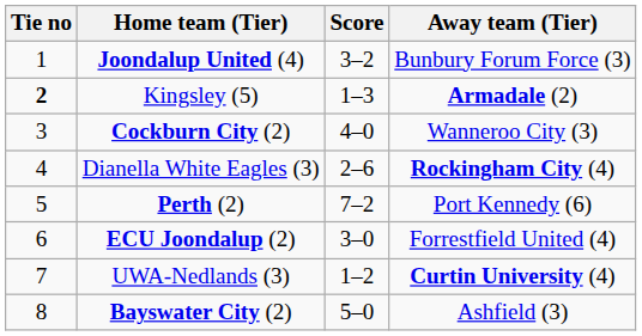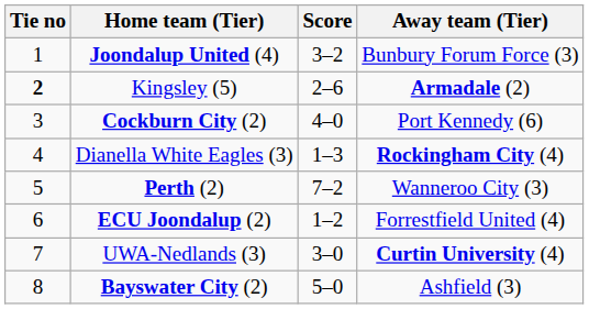 <table class="wikitable" style="text-align:center">
 <tr>
 <th>Tie no</th>
 <th>Home team (Tier)</th>
 <th>Score</th>
 <th>Away team (Tier)</th>
 </tr>
 <tr>
 <td>1</td>
 <td><strong><a href='#'>Joondalup United</a></strong> (4)</td>
 <td>3–2</td>
 <td><a href='#'>Bunbury Forum Force</a> (3)</td>
 </tr>
 <tr>
 <td><strong>2</strong></td>
 <td><a href='#'>Kingsley</a> (5)</td>
-<td>1–3</td>
+<td>2–6</td>
 <td><strong><a href='#'>Armadale</a></strong> (2)</td>
 </tr>
 <tr>
 <td>3</td>
 <td><strong><a href='#'>Cockburn City</a></strong> (2)</td>
 <td>4–0</td>
-<td><a href='#'>Wanneroo City</a> (3)</td>
+<td><a href='#'>Port Kennedy</a> (6)</td>
 </tr>
 <tr>
 <td>4</td>
 <td><a href='#'>Dianella White Eagles</a> (3)</td>
-<td>2–6</td>
+<td>1–3</td>
 <td><strong><a href='#'>Rockingham City</a></strong> (4)</td>
 </tr>
 <tr>
 <td>5</td>
 <td><strong><a href='#'>Perth</a></strong> (2)</td>
 <td>7–2</td>
-<td><a href='#'>Port Kennedy</a> (6)</td>
+<td><a href='#'>Wanneroo City</a> (3)</td>
 </tr>
 <tr>
 <td>6</td>
 <td><strong><a href='#'>ECU Joondalup</a></strong> (2)</td>
-<td>3–0</td>
+<td>1–2</td>
 <td><a href='#'>Forrestfield United</a> (4)</td>
 </tr>
 <tr>
 <td>7</td>
 <td><a href='#'>UWA-Nedlands</a> (3)</td>
-<td>1–2</td>
+<td>3–0</td>
 <td><strong><a href='#'>Curtin University</a></strong> (4)</td>
 </tr>
 <tr>
 <td>8</td>
 <td><strong><a href='#'>Bayswater City</a></strong> (2)</td>
 <td>5–0</td>
 <td><a href='#'>Ashfield</a> (3)</td>
 </tr>
 </table>
